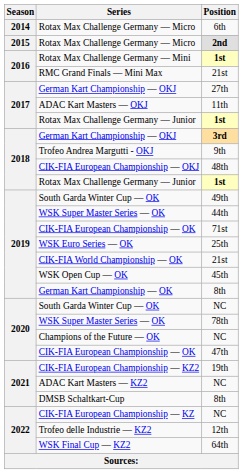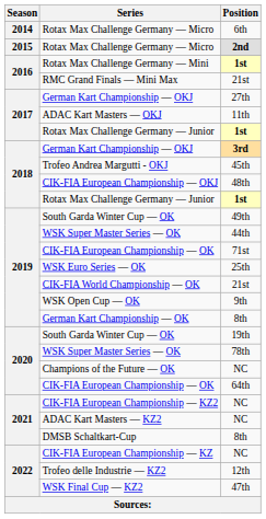 <table class="wikitable" style="font-size: 85%; text-align:center">
 <tr>
 <th>Season</th>
 <th>Series</th>
 <th>Position</th>
 </tr>
 <tr>
 <th>2014</th>
 <td align="left">Rotax Max Challenge Germany — Micro</td>
 <td>6th</td>
 </tr>
 <tr>
 <th>2015</th>
 <td align="left">Rotax Max Challenge Germany — Micro</td>
 <td style="background:#dfdfdf;"><strong>2nd</strong></td>
 </tr>
 <tr>
 <th rowspan="2">2016</th>
 <td align="left">Rotax Max Challenge Germany — Mini</td>
 <td style="background:#ffffbf;"><strong>1st</strong></td>
 </tr>
 <tr>
 <td align="left">RMC Grand Finals — Mini Max</td>
 <td>21st</td>
 </tr>
 <tr>
 <th rowspan="3">2017</th>
 <td align="left"><a href='#'>German Kart Championship</a> — <a href='#'>OKJ</a></td>
 <td>27th</td>
 </tr>
 <tr>
 <td align="left">ADAC Kart Masters — <a href='#'>OKJ</a></td>
 <td>11th</td>
 </tr>
 <tr>
 <td align="left">Rotax Max Challenge Germany — Junior</td>
 <td style="background:#ffffbf;"><strong>1st</strong></td>
 </tr>
 <tr>
 <th rowspan="4">2018</th>
 <td align="left"><a href='#'>German Kart Championship</a> — <a href='#'>OKJ</a></td>
 <td style="background:#ffdf9f;"><strong>3rd</strong></td>
 </tr>
 <tr>
 <td align="left">Trofeo Andrea Margutti - <a href='#'>OKJ</a></td>
-<td>9th</td>
+<td>45th</td>
 </tr>
 <tr>
 <td align="left"><a href='#'>CIK-FIA European Championship</a> — <a href='#'>OKJ</a></td>
 <td>48th</td>
 </tr>
 <tr>
 <td align="left">Rotax Max Challenge Germany — Junior</td>
 <td style="background:#ffffbf;"><strong>1st</strong></td>
 </tr>
 <tr>
 <th rowspan="7">2019</th>
 <td align="left">South Garda Winter Cup — <a href='#'>OK</a></td>
 <td>49th</td>
 </tr>
 <tr>
 <td align="left"><a href='#'>WSK Super Master Series</a> — <a href='#'>OK</a></td>
 <td>44th</td>
 </tr>
 <tr>
 <td align="left"><a href='#'>CIK-FIA European Championship</a> — <a href='#'>OK</a></td>
 <td>71st</td>
 </tr>
 <tr>
 <td align="left"><a href='#'>WSK Euro Series</a> — <a href='#'>OK</a></td>
 <td>25th</td>
 </tr>
 <tr>
 <td align="left"><a href='#'>CIK-FIA World Championship</a> — <a href='#'>OK</a></td>
 <td>21st</td>
 </tr>
 <tr>
 <td align="left">WSK Open Cup — <a href='#'>OK</a></td>
-<td>45th</td>
+<td>9th</td>
 </tr>
 <tr>
 <td align="left"><a href='#'>German Kart Championship</a> — <a href='#'>OK</a></td>
 <td>8th</td>
 </tr>
 <tr>
 <th rowspan="4">2020</th>
 <td align="left">South Garda Winter Cup — <a href='#'>OK</a></td>
-<td>NC</td>
+<td>19th</td>
 </tr>
 <tr>
 <td align="left"><a href='#'>WSK Super Master Series</a> — <a href='#'>OK</a></td>
 <td>78th</td>
 </tr>
 <tr>
 <td align="left">Champions of the Future — <a href='#'>OK</a></td>
 <td>NC</td>
 </tr>
 <tr>
 <td align="left"><a href='#'>CIK-FIA European Championship</a> — <a href='#'>OK</a></td>
-<td>47th</td>
+<td>64th</td>
 </tr>
 <tr>
 <th rowspan="3">2021</th>
 <td align="left"><a href='#'>CIK-FIA European Championship</a> — <a href='#'>KZ2</a></td>
-<td>19th</td>
+<td>NC</td>
 </tr>
 <tr>
 <td align="left">ADAC Kart Masters — <a href='#'>KZ2</a></td>
 <td>NC</td>
 </tr>
 <tr>
 <td align="left">DMSB Schaltkart-Cup</td>
 <td>8th</td>
 </tr>
 <tr>
 <th rowspan="3">2022</th>
 <td align="left"><a href='#'>CIK-FIA European Championship</a> — <a href='#'>KZ</a></td>
 <td>NC</td>
 </tr>
 <tr>
 <td align="left">Trofeo delle Industrie — <a href='#'>KZ2</a></td>
 <td>12th</td>
 </tr>
 <tr>
 <td align="left"><a href='#'>WSK Final Cup</a> — <a href='#'>KZ2</a></td>
-<td>64th</td>
+<td>47th</td>
 </tr>
 <tr>
 <th colspan="3">Sources:</th>
 </tr>
 </table>
